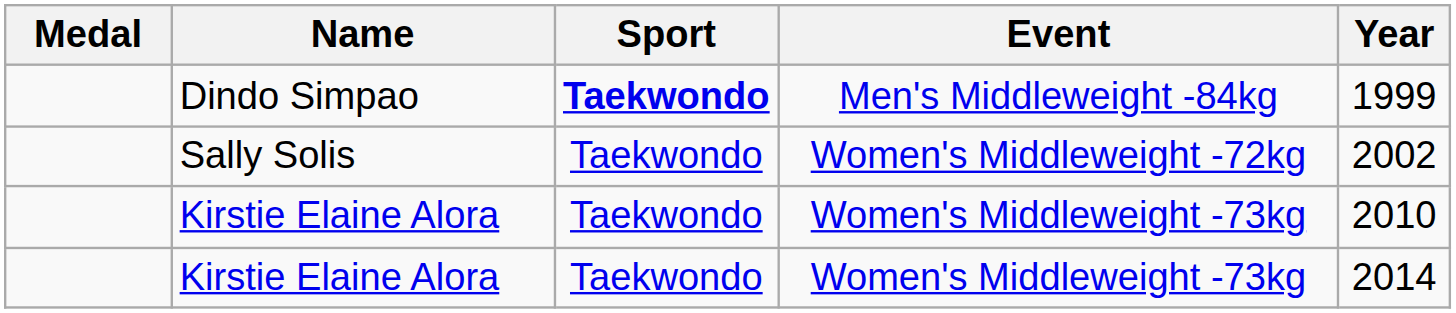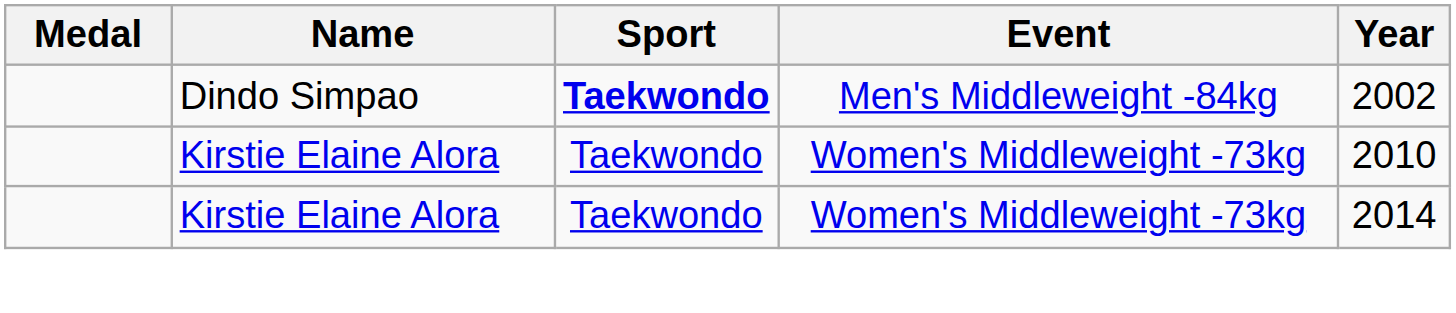 <table class="wikitable"  style="font-size:100%;  text-align:center;">
 <tr>
 <th width="65">Medal</th>
 <th width="170">Name</th>
 <th width="80">Sport</th>
 <th width="250">Event</th>
 <th width="40">Year</th>
 </tr>
 <tr>
 <td></td>
 <td align=left>Dindo Simpao</td>
 <td><strong><a href='#'>Taekwondo</a></strong></td>
 <td><a href='#'>Men's Middleweight -84kg</a></td>
-<td>1999</td>
-</tr>
-<tr>
-<td></td>
-<td align=left>Sally Solis</td>
-<td><a href='#'>Taekwondo</a></td>
-<td><a href='#'>Women's Middleweight -72kg</a></td>
 <td>2002</td>
 </tr>
 <tr>
 <td></td>
 <td align=left><a href='#'>Kirstie Elaine Alora</a></td>
 <td><a href='#'>Taekwondo</a></td>
 <td><a href='#'>Women's Middleweight -73kg</a></td>
 <td>2010</td>
 </tr>
 <tr>
 <td></td>
 <td align=left><a href='#'>Kirstie Elaine Alora</a></td>
 <td><a href='#'>Taekwondo</a></td>
 <td><a href='#'>Women's Middleweight -73kg</a></td>
 <td>2014</td>
 </tr>
 </table>
